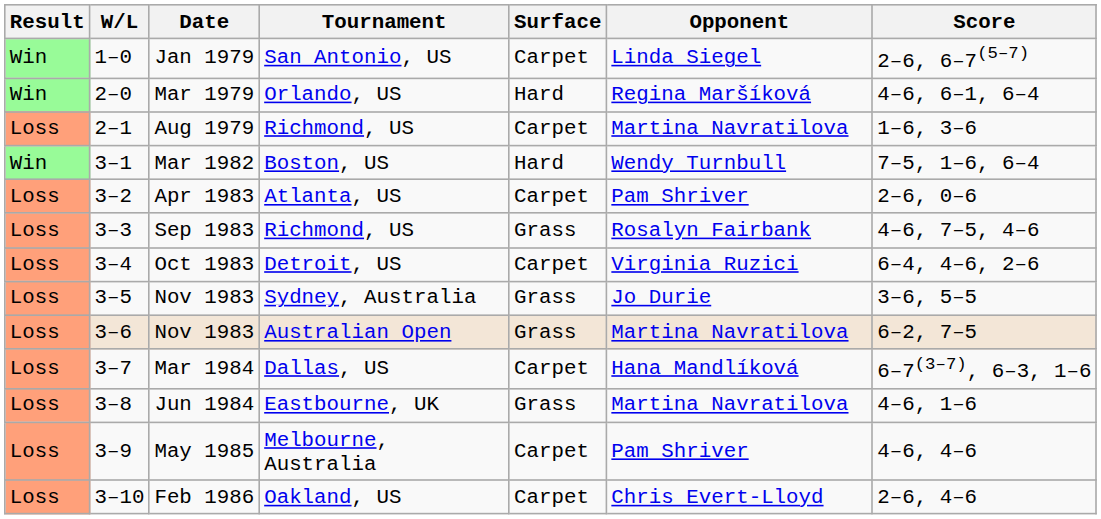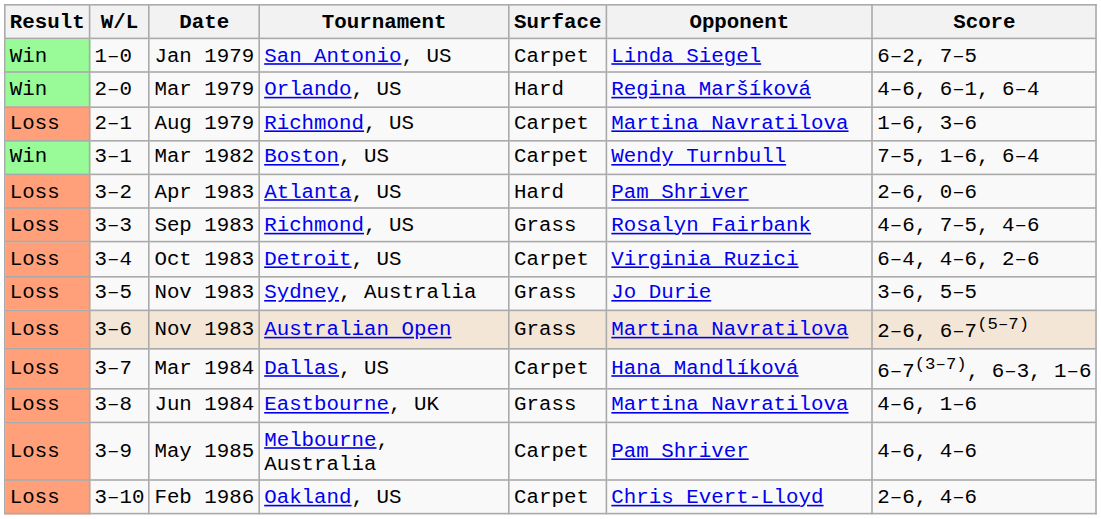 <table class="sortable wikitable">
 <tr>
 <th>Result</th>
 <th>W/L</th>
 <th>Date</th>
 <th style="width:150px">Tournament</th>
 <th>Surface</th>
 <th style="width:160px">Opponent</th>
 <th class="unsortable">Score</th>
 </tr>
 <tr>
 <td style="background:#98fb98;">Win</td>
 <td>1–0</td>
 <td>Jan 1979</td>
 <td><a href='#'>San Antonio</a>, US</td>
 <td>Carpet</td>
 <td> <a href='#'>Linda Siegel</a></td>
-<td>2–6, 6–7<sup>(5–7)</sup></td>
+<td>6–2, 7–5</td>
 </tr>
 <tr>
 <td style="background:#98fb98;">Win</td>
 <td>2–0</td>
 <td>Mar 1979</td>
 <td><a href='#'>Orlando</a>, US</td>
 <td>Hard</td>
 <td> <a href='#'>Regina Maršíková</a></td>
 <td>4–6, 6–1, 6–4</td>
 </tr>
 <tr>
 <td style="background:#ffa07a;">Loss</td>
 <td>2–1</td>
 <td>Aug 1979</td>
 <td><a href='#'>Richmond</a>, US</td>
 <td>Carpet</td>
 <td> <a href='#'>Martina Navratilova</a></td>
 <td>1–6, 3–6</td>
 </tr>
 <tr>
 <td style="background:#98fb98;">Win</td>
 <td>3–1</td>
 <td>Mar 1982</td>
 <td><a href='#'>Boston</a>, US</td>
-<td>Hard</td>
+<td>Carpet</td>
 <td> <a href='#'>Wendy Turnbull</a></td>
 <td>7–5, 1–6, 6–4</td>
 </tr>
 <tr>
 <td style="background:#ffa07a;">Loss</td>
 <td>3–2</td>
 <td>Apr 1983</td>
 <td><a href='#'>Atlanta</a>, US</td>
-<td>Carpet</td>
+<td>Hard</td>
 <td> <a href='#'>Pam Shriver</a></td>
 <td>2–6, 0–6</td>
 </tr>
 <tr>
 <td style="background:#ffa07a;">Loss</td>
 <td>3–3</td>
 <td>Sep 1983</td>
 <td><a href='#'>Richmond</a>, US</td>
 <td>Grass</td>
 <td> <a href='#'>Rosalyn Fairbank</a></td>
 <td>4–6, 7–5, 4–6</td>
 </tr>
 <tr>
 <td style="background:#ffa07a;">Loss</td>
 <td>3–4</td>
 <td>Oct 1983</td>
 <td><a href='#'>Detroit</a>, US</td>
 <td>Carpet</td>
 <td> <a href='#'>Virginia Ruzici</a></td>
 <td>6–4, 4–6, 2–6</td>
 </tr>
 <tr>
 <td style="background:#ffa07a;">Loss</td>
 <td>3–5</td>
 <td>Nov 1983</td>
 <td><a href='#'>Sydney</a>, Australia</td>
 <td>Grass</td>
 <td> <a href='#'>Jo Durie</a></td>
 <td>3–6, 5–5</td>
 </tr>
 <tr bgcolor="#f3e6d7">
 <td style="background:#ffa07a;">Loss</td>
 <td>3–6</td>
 <td>Nov 1983</td>
 <td><a href='#'>Australian Open</a></td>
 <td>Grass</td>
 <td> <a href='#'>Martina Navratilova</a></td>
-<td>6–2, 7–5</td>
+<td>2–6, 6–7<sup>(5–7)</sup></td>
 </tr>
 <tr>
 <td style="background:#ffa07a;">Loss</td>
 <td>3–7</td>
 <td>Mar 1984</td>
 <td><a href='#'>Dallas</a>, US</td>
 <td>Carpet</td>
 <td> <a href='#'>Hana Mandlíková</a></td>
 <td>6–7<sup>(3–7)</sup>, 6–3, 1–6</td>
 </tr>
 <tr>
 <td style="background:#ffa07a;">Loss</td>
 <td>3–8</td>
 <td>Jun 1984</td>
 <td><a href='#'>Eastbourne</a>, UK</td>
 <td>Grass</td>
 <td> <a href='#'>Martina Navratilova</a></td>
 <td>4–6, 1–6</td>
 </tr>
 <tr>
 <td style="background:#ffa07a;">Loss</td>
 <td>3–9</td>
 <td>May 1985</td>
 <td><a href='#'>Melbourne</a>, Australia</td>
 <td>Carpet</td>
 <td> <a href='#'>Pam Shriver</a></td>
 <td>4–6, 4–6</td>
 </tr>
 <tr>
 <td style="background:#ffa07a;">Loss</td>
 <td>3–10</td>
 <td>Feb 1986</td>
 <td><a href='#'>Oakland</a>, US</td>
 <td>Carpet</td>
 <td> <a href='#'>Chris Evert-Lloyd</a></td>
 <td>2–6, 4–6</td>
 </tr>
 </table>
